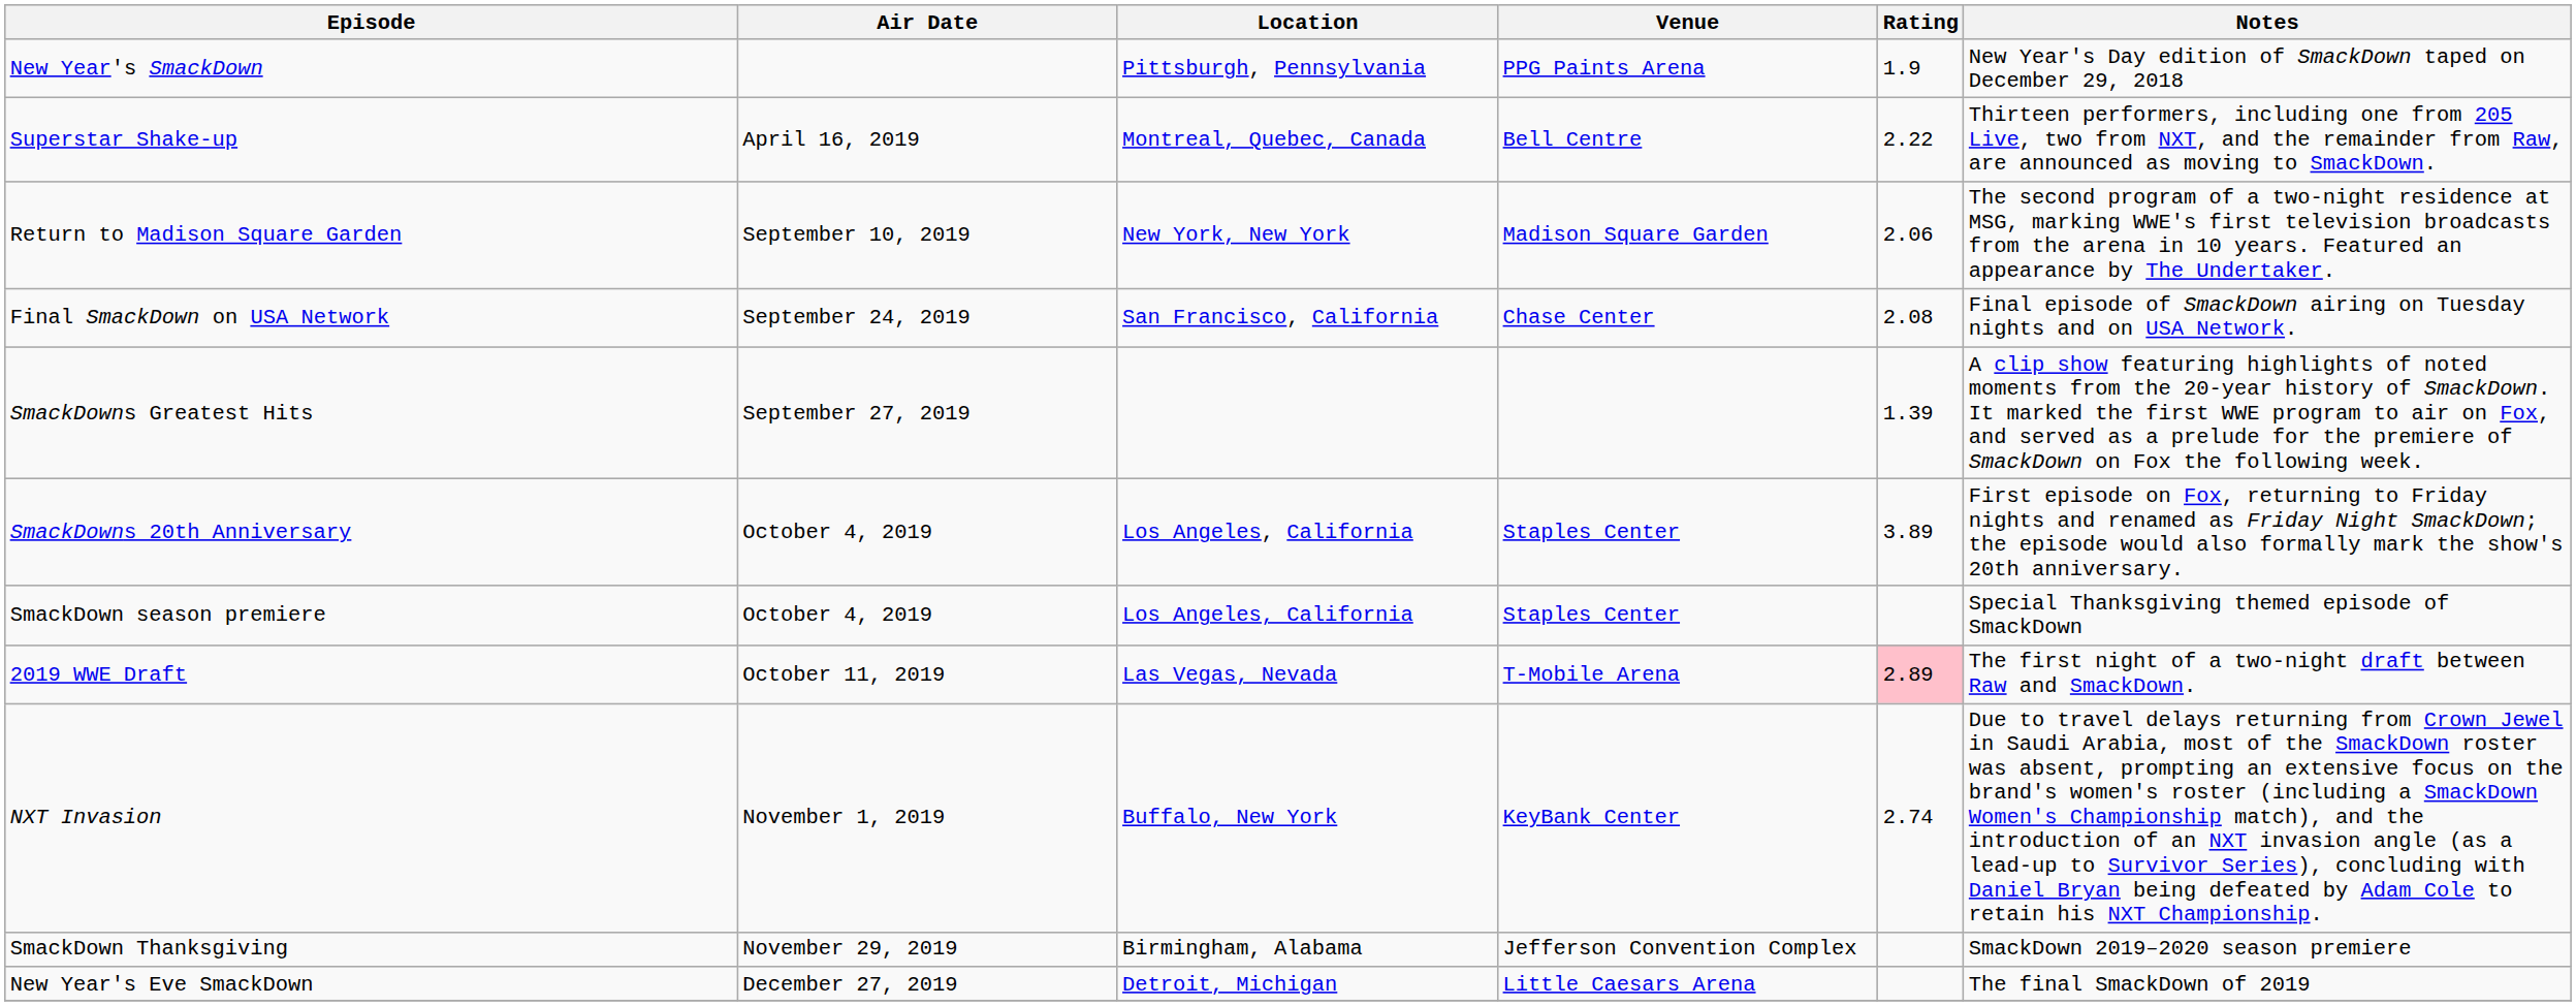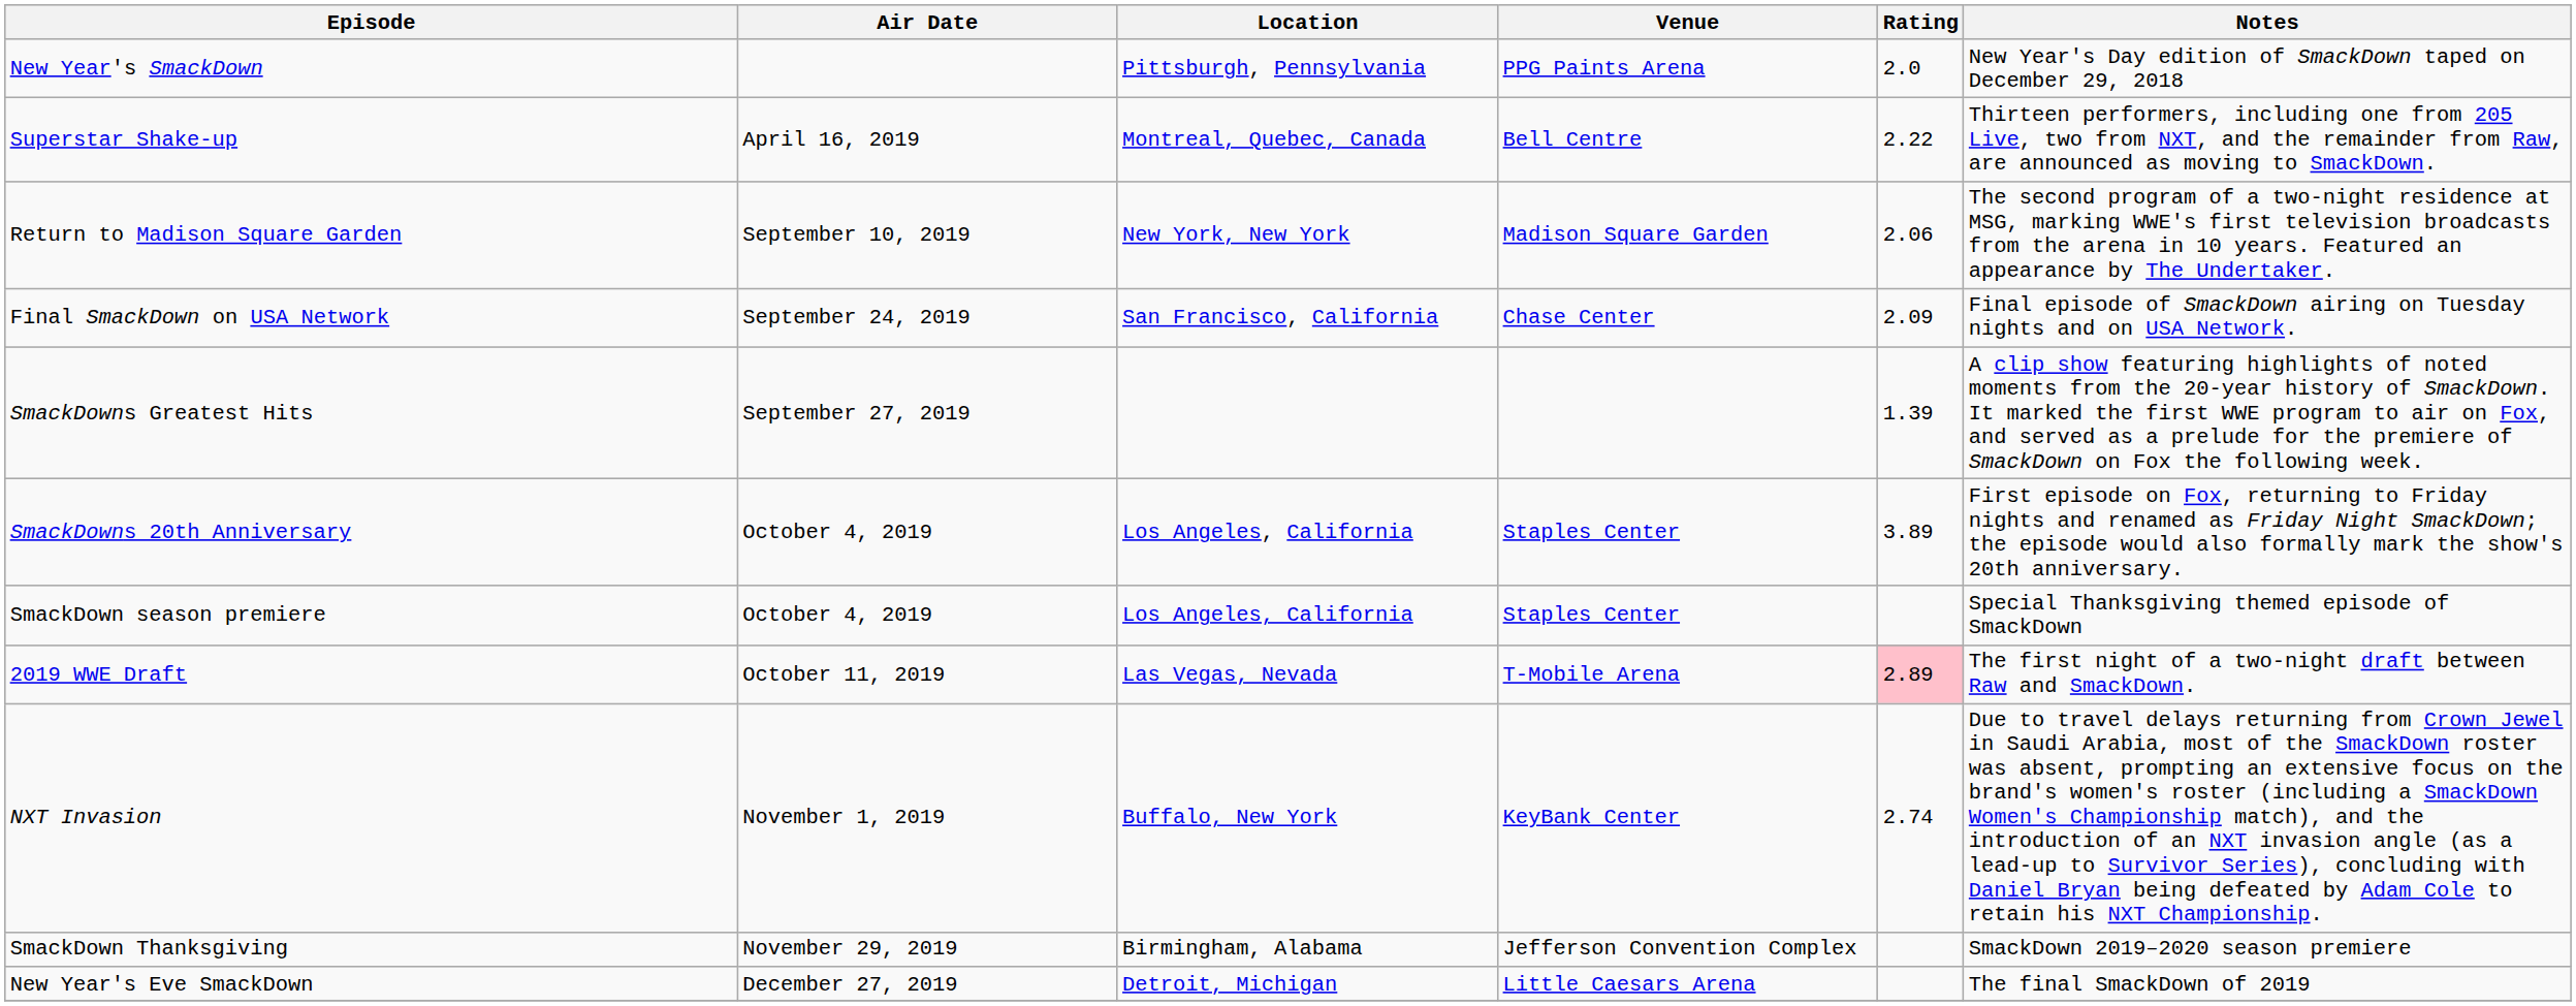 <table class="wikitable plainrowheaders sortable" style="width:100%;">
 <tr>
 <th style="width:29%;">Episode</th>
 <th style="width:15%;">Air Date</th>
 <th style="width:15%;">Location</th>
 <th style="width:15%;">Venue</th>
 <th style="width:2%;">Rating</th>
 <th style="width:99%;">Notes</th>
 </tr>
 <tr>
 <td><a href='#'>New Year</a>'s <em><a href='#'>SmackDown</a></em></td>
 <td></td>
 <td><a href='#'>Pittsburgh</a>, <a href='#'>Pennsylvania</a></td>
 <td><a href='#'>PPG Paints Arena</a></td>
-<td>1.9</td>
+<td>2.0</td>
 <td>New Year's Day edition of <em>SmackDown</em> taped on December 29, 2018</td>
 </tr>
 <tr>
 <td><a href='#'>Superstar Shake-up</a></td>
 <td>April 16, 2019</td>
 <td><a href='#'>Montreal, Quebec, Canada</a></td>
 <td><a href='#'>Bell Centre</a></td>
 <td>2.22</td>
 <td>Thirteen performers, including one from <a href='#'>205 Live</a>, two from <a href='#'>NXT</a>, and the remainder from <a href='#'>Raw</a>, are announced as moving to <a href='#'>SmackDown</a>.</td>
 </tr>
 <tr>
 <td>Return to <a href='#'>Madison Square Garden</a></td>
 <td>September 10, 2019</td>
 <td><a href='#'>New York, New York</a></td>
 <td><a href='#'>Madison Square Garden</a></td>
 <td>2.06</td>
 <td>The second program of a two-night residence at MSG, marking WWE's first television broadcasts from the arena in 10 years. Featured an appearance by <a href='#'>The Undertaker</a>.</td>
 </tr>
 <tr>
 <td>Final <em>SmackDown</em> on <a href='#'>USA Network</a></td>
 <td>September 24, 2019</td>
 <td><a href='#'>San Francisco</a>, <a href='#'>California</a></td>
 <td><a href='#'>Chase Center</a></td>
-<td>2.08</td>
+<td>2.09</td>
 <td>Final episode of <em>SmackDown</em> airing on Tuesday nights and on <a href='#'>USA Network</a>.</td>
 </tr>
 <tr>
 <td><em>SmackDown</em>s Greatest Hits</td>
 <td>September 27, 2019</td>
 <td></td>
 <td></td>
 <td>1.39</td>
 <td>A <a href='#'>clip show</a> featuring highlights of noted moments from the 20-year history of <em>SmackDown</em>. It marked the first WWE program to air on <a href='#'>Fox</a>, and served as a prelude for the premiere of <em>SmackDown</em> on Fox the following week.</td>
 </tr>
 <tr>
 <td><a href='#'><em>SmackDown</em>s 20th Anniversary</a></td>
 <td>October 4, 2019</td>
 <td><a href='#'>Los Angeles</a>, <a href='#'>California</a></td>
 <td><a href='#'>Staples Center</a></td>
 <td>3.89</td>
 <td>First episode on <a href='#'>Fox</a>, returning to Friday nights and renamed as <em>Friday Night SmackDown</em>; the episode would also formally mark the show's 20th anniversary.</td>
 </tr>
 <tr>
 <td>SmackDown season premiere</td>
 <td>October 4, 2019</td>
 <td><a href='#'>Los Angeles, California</a></td>
 <td><a href='#'>Staples Center</a></td>
 <td></td>
 <td>Special Thanksgiving themed episode of SmackDown</td>
 </tr>
 <tr>
 <td><a href='#'>2019 WWE Draft</a></td>
 <td>October 11, 2019</td>
 <td><a href='#'>Las Vegas, Nevada</a></td>
 <td><a href='#'>T-Mobile Arena</a></td>
 <td style="background: pink;">2.89</td>
 <td>The first night of a two-night <a href='#'>draft</a> between <a href='#'>Raw</a> and <a href='#'>SmackDown</a>.</td>
 </tr>
 <tr>
 <td><em>NXT Invasion</em></td>
 <td>November 1, 2019</td>
 <td><a href='#'>Buffalo, New York</a></td>
 <td><a href='#'>KeyBank Center</a></td>
 <td>2.74</td>
 <td>Due to travel delays returning from <a href='#'>Crown Jewel</a> in Saudi Arabia, most of the <a href='#'>SmackDown</a> roster was absent, prompting an extensive focus on the brand's women's roster (including a <a href='#'>SmackDown Women's Championship</a> match), and the introduction of an <a href='#'>NXT</a> invasion angle (as a lead-up to <a href='#'>Survivor Series</a>), concluding with <a href='#'>Daniel Bryan</a> being defeated by <a href='#'>Adam Cole</a> to retain his <a href='#'>NXT Championship</a>.</td>
 </tr>
 <tr>
 <td>SmackDown Thanksgiving</td>
 <td>November 29, 2019</td>
 <td>Birmingham, Alabama</td>
 <td>Jefferson Convention Complex</td>
 <td></td>
 <td>SmackDown 2019–2020 season premiere</td>
 </tr>
 <tr>
 <td>New Year's Eve SmackDown</td>
 <td>December 27, 2019</td>
 <td><a href='#'>Detroit, Michigan</a></td>
 <td><a href='#'>Little Caesars Arena</a></td>
 <td></td>
 <td>The final SmackDown of 2019</td>
 </tr>
 <tr>
 </tr>
 </table>
